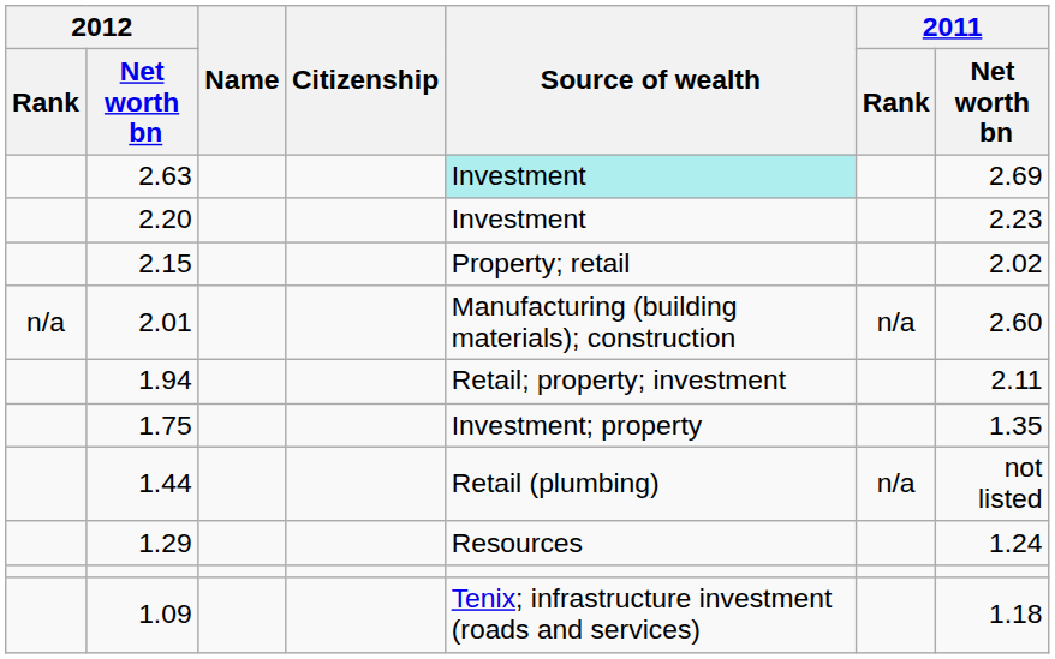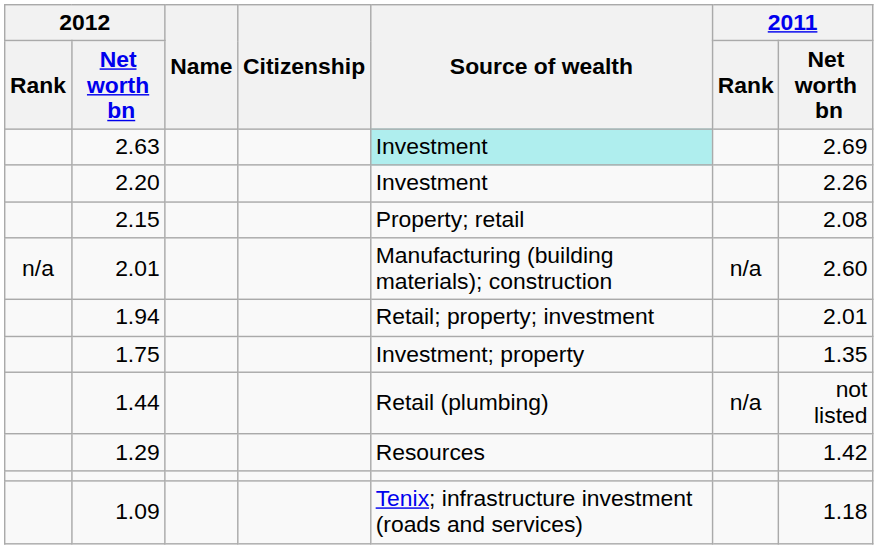 <table class="wikitable sortable">
 <tr>
 <th colspan=2>2012</th>
 <th rowspan=2>Name</th>
 <th rowspan=2>Citizenship</th>
 <th rowspan=2>Source of wealth</th>
 <th colspan=2><a href='#'>2011</a></th>
 </tr>
 <tr>
 <th>Rank</th>
 <th><a href='#'>Net worth</a><br> <a href='#'>bn</a></th>
 <th>Rank</th>
 <th>Net worth<br> bn</th>
 </tr>
 <tr>
 <td align="center"> </td>
 <td align="right">2.63 </td>
 <td></td>
 <td></td>
 <td style="background: paleturquoise;">Investment</td>
 <td align="center"></td>
 <td align="right">2.69 </td>
 </tr>
 <tr>
 <td align="center"> </td>
 <td align="right">2.20 </td>
 <td></td>
 <td></td>
 <td>Investment</td>
 <td align="center"></td>
-<td align="right">2.23 </td>
+<td align="right">2.26 </td>
 </tr>
 <tr>
 <td align="center"> </td>
 <td align="right">2.15 </td>
 <td></td>
 <td></td>
 <td>Property; retail</td>
 <td align="center"></td>
-<td align="right">2.02 </td>
+<td align="right">2.08 </td>
 </tr>
 <tr>
 <td align="center">n/a</td>
 <td align="right">2.01 </td>
 <td></td>
 <td></td>
 <td>Manufacturing (building materials); construction</td>
 <td align="center">n/a</td>
 <td align="right">2.60 </td>
 </tr>
 <tr>
 <td align="center"> </td>
 <td align="right">1.94 </td>
 <td></td>
 <td></td>
 <td>Retail; property; investment</td>
 <td align="center"></td>
-<td align="right">2.11 </td>
+<td align="right">2.01 </td>
 </tr>
 <tr>
 <td align="center"> </td>
 <td align="right">1.75 </td>
 <td></td>
 <td></td>
 <td>Investment; property</td>
 <td align="center"></td>
 <td align="right">1.35 </td>
 </tr>
 <tr>
 <td align="center"> </td>
 <td align="right">1.44 </td>
 <td></td>
 <td></td>
 <td>Retail (plumbing)</td>
 <td align="center">n/a</td>
 <td align="right">not listed</td>
 </tr>
 <tr>
 <td align="center"> </td>
 <td align="right">1.29 </td>
 <td></td>
 <td></td>
 <td>Resources</td>
 <td align="center"></td>
-<td align="right">1.24 </td>
+<td align="right">1.42 </td>
 </tr>
 <tr>
 <td align="center"></td>
 <td align="right"></td>
 <td></td>
 <td></td>
 <td></td>
 <td align="center"></td>
 <td align="right"></td>
 </tr>
 <tr>
 <td align="center"> </td>
 <td align="right">1.09 </td>
 <td></td>
 <td></td>
 <td><a href='#'>Tenix</a>; infrastructure investment (roads and services)</td>
 <td align="center"></td>
 <td align="right">1.18 </td>
 </tr>
 </table>
